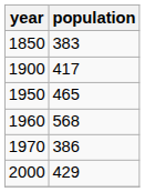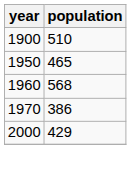 <table class="wikitable">
 <tr>
 <th>year</th>
 <th>population</th>
 </tr>
 <tr>
-<td>1850</td>
-<td>383</td>
-</tr>
-<tr>
 <td>1900</td>
-<td>417</td>
+<td>510</td>
 </tr>
 <tr>
 <td>1950</td>
 <td>465</td>
 </tr>
 <tr>
 <td>1960</td>
 <td>568</td>
 </tr>
 <tr>
 <td>1970</td>
 <td>386</td>
 </tr>
 <tr>
 <td>2000</td>
 <td>429</td>
 </tr>
 <tr>
 </tr>
 </table>
